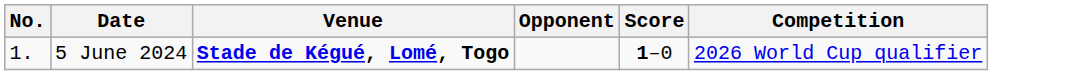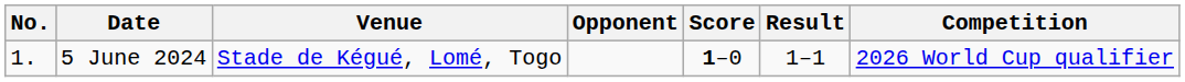 <table class="wikitable" border="1">
 <tr>
 <th>No.</th>
 <th>Date</th>
 <th>Venue</th>
 <th>Opponent</th>
 <th>Score</th>
+<th>Result</th>
 <th>Competition</th>
 </tr>
 <tr>
 <td>1.</td>
 <td>5 June 2024</td>
-<td><strong><a href='#'>Stade de Kégué</a>, <a href='#'>Lomé</a>, Togo</strong></td>
+<td><a href='#'>Stade de Kégué</a>, <a href='#'>Lomé</a>, Togo</td>
 <td></td>
 <td align=center><strong>1</strong>–0</td>
+<td align=center>1–1</td>
 <td><a href='#'>2026 World Cup qualifier</a></td>
 </tr>
 </table>
